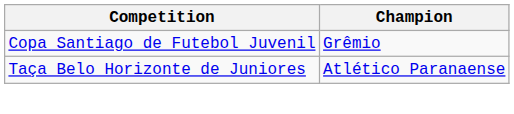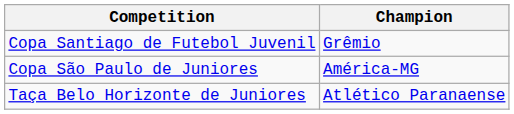 <table class="wikitable">
 <tr>
 <th>Competition</th>
 <th>Champion</th>
 </tr>
 <tr>
 <td><a href='#'>Copa Santiago de Futebol Juvenil</a></td>
 <td><a href='#'>Grêmio</a></td>
 </tr>
 <tr>
+<td><a href='#'>Copa São Paulo de Juniores</a></td>
+<td><a href='#'>América-MG</a></td>
+</tr>
+<tr>
 <td><a href='#'>Taça Belo Horizonte de Juniores</a></td>
 <td><a href='#'>Atlético Paranaense</a></td>
 </tr>
 </table>
